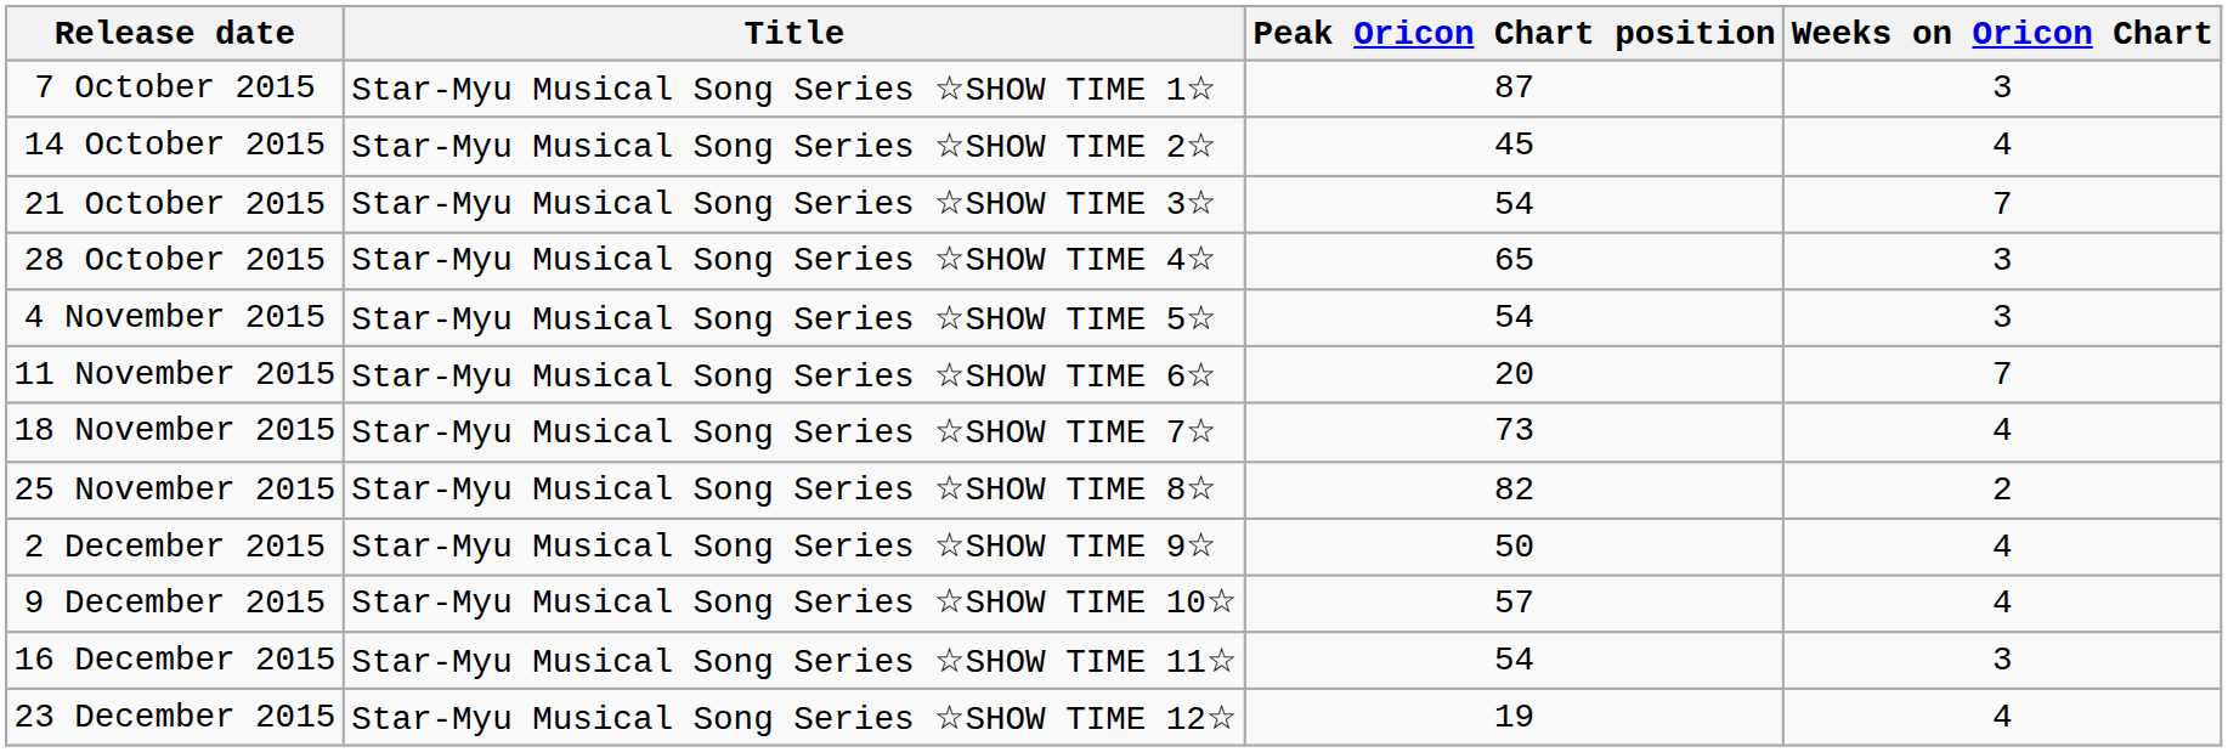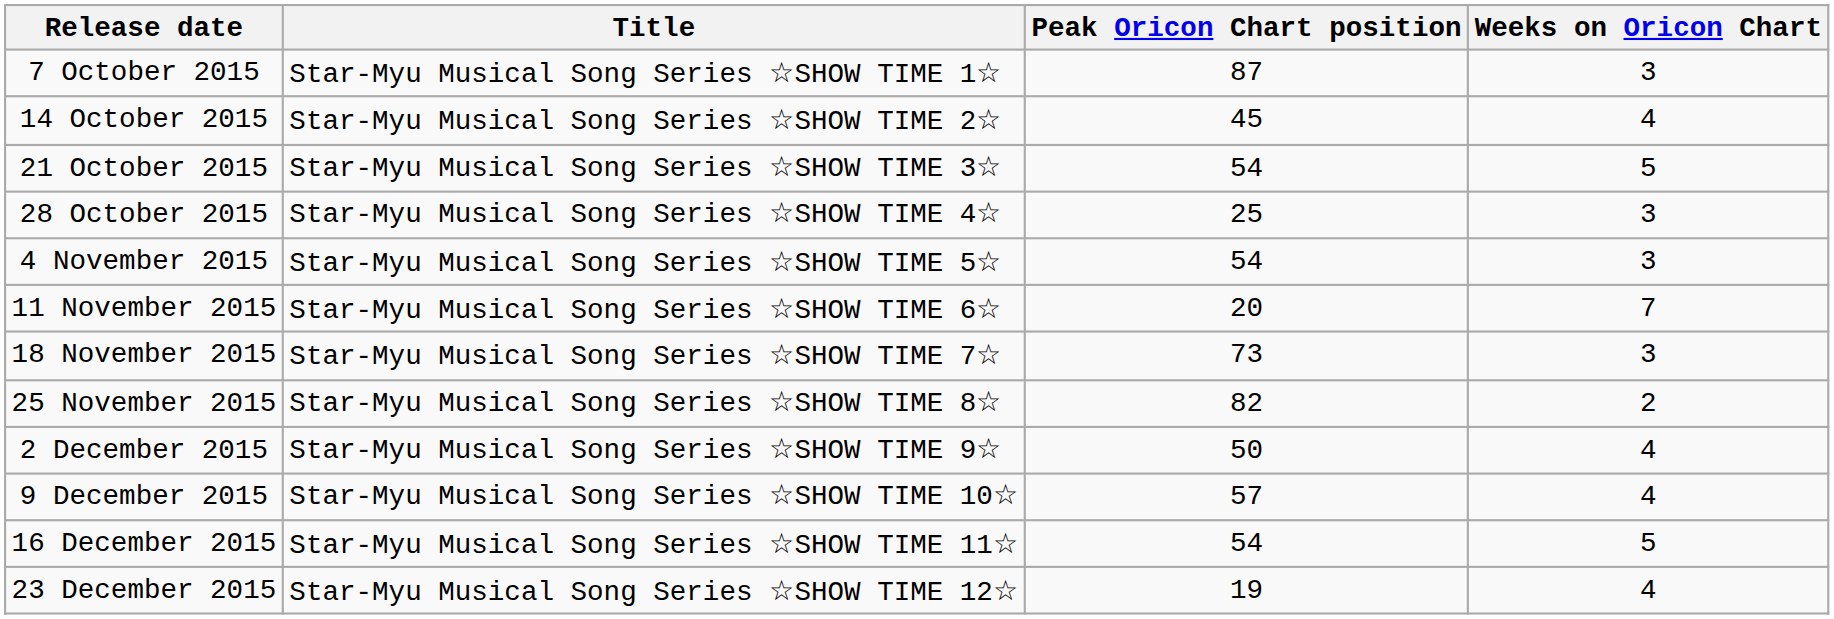 <table class="wikitable mw-collapsible mw-collapsed">
 <tr>
 <th>Release date</th>
 <th>Title</th>
 <th>Peak <a href='#'>Oricon</a> Chart position</th>
 <th>Weeks on <a href='#'>Oricon</a> Chart</th>
 </tr>
 <tr>
 <td align="center">7 October 2015</td>
 <td>Star-Myu Musical Song Series ☆SHOW TIME 1☆</td>
 <td align="center">87</td>
 <td align="center">3</td>
 </tr>
 <tr>
 <td align="center">14 October 2015</td>
 <td>Star-Myu Musical Song Series ☆SHOW TIME 2☆</td>
 <td align="center">45</td>
 <td align="center">4</td>
 </tr>
 <tr>
 <td align="center">21 October 2015</td>
 <td>Star-Myu Musical Song Series ☆SHOW TIME 3☆</td>
 <td align="center">54</td>
-<td align="center">7</td>
+<td align="center">5</td>
 </tr>
 <tr>
 <td align="center">28 October 2015</td>
 <td>Star-Myu Musical Song Series ☆SHOW TIME 4☆</td>
-<td align="center">65</td>
+<td align="center">25</td>
 <td align="center">3</td>
 </tr>
 <tr>
 <td align="center">4 November 2015</td>
 <td>Star-Myu Musical Song Series ☆SHOW TIME 5☆</td>
 <td align="center">54</td>
 <td align="center">3</td>
 </tr>
 <tr>
 <td align="center">11 November 2015</td>
 <td>Star-Myu Musical Song Series ☆SHOW TIME 6☆</td>
 <td align="center">20</td>
 <td align="center">7</td>
 </tr>
 <tr>
 <td align="center">18 November 2015</td>
 <td>Star-Myu Musical Song Series ☆SHOW TIME 7☆</td>
 <td align="center">73</td>
-<td align="center">4</td>
+<td align="center">3</td>
 </tr>
 <tr>
 <td align="center">25 November 2015</td>
 <td>Star-Myu Musical Song Series ☆SHOW TIME 8☆</td>
 <td align="center">82</td>
 <td align="center">2</td>
 </tr>
 <tr>
 <td align="center">2 December 2015</td>
 <td>Star-Myu Musical Song Series ☆SHOW TIME 9☆</td>
 <td align="center">50</td>
 <td align="center">4</td>
 </tr>
 <tr>
 <td align="center">9 December 2015</td>
 <td>Star-Myu Musical Song Series ☆SHOW TIME 10☆</td>
 <td align="center">57</td>
 <td align="center">4</td>
 </tr>
 <tr>
 <td align="center">16 December 2015</td>
 <td>Star-Myu Musical Song Series ☆SHOW TIME 11☆</td>
 <td align="center">54</td>
-<td align="center">3</td>
+<td align="center">5</td>
 </tr>
 <tr>
 <td align="center">23 December 2015</td>
 <td>Star-Myu Musical Song Series ☆SHOW TIME 12☆</td>
 <td align="center">19</td>
 <td align="center">4</td>
 </tr>
 </table>
